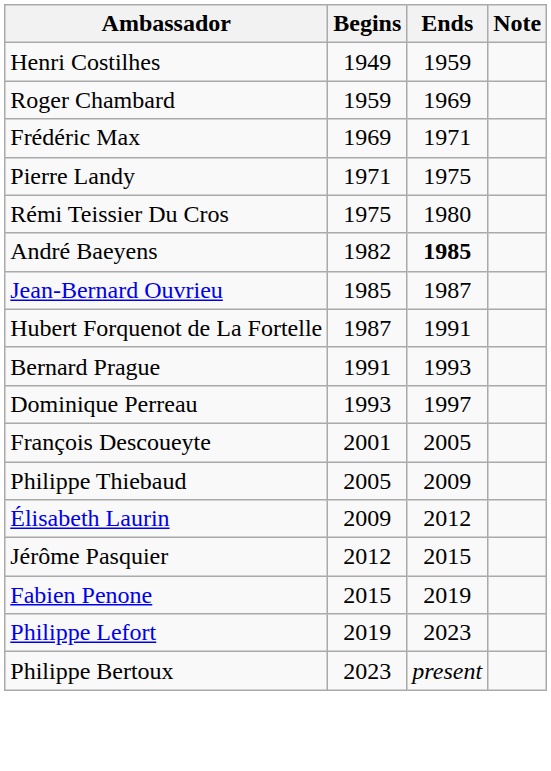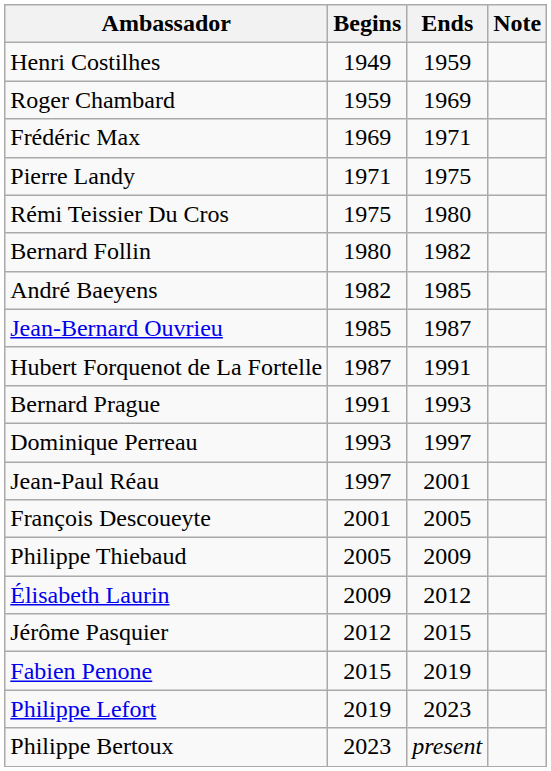 <table class="wikitable">
 <tr>
 <th>Ambassador</th>
 <th>Begins</th>
 <th>Ends</th>
 <th>Note</th>
 </tr>
 <tr>
 <td>Henri Costilhes</td>
 <td align="center">1949</td>
 <td align="center">1959</td>
 <td></td>
 </tr>
 <tr>
 <td>Roger Chambard</td>
 <td align="center">1959</td>
 <td align="center">1969</td>
 <td></td>
 </tr>
 <tr>
 <td>Frédéric Max</td>
 <td align="center">1969</td>
 <td align="center">1971</td>
 <td></td>
 </tr>
 <tr>
 <td>Pierre Landy</td>
 <td align="center">1971</td>
 <td align="center">1975</td>
 <td></td>
 </tr>
 <tr>
 <td>Rémi Teissier Du Cros</td>
 <td align="center">1975</td>
 <td align="center">1980</td>
 <td></td>
 </tr>
 <tr>
+<td>Bernard Follin</td>
+<td align="center">1980</td>
+<td align="center">1982</td>
+<td></td>
+</tr>
+<tr>
 <td>André Baeyens</td>
 <td align="center">1982</td>
-<td align="center"><strong>1985</strong></td>
+<td align="center">1985</td>
 <td></td>
 </tr>
 <tr>
 <td><a href='#'>Jean-Bernard Ouvrieu</a></td>
 <td align="center">1985</td>
 <td align="center">1987</td>
 <td></td>
 </tr>
 <tr>
 <td>Hubert Forquenot de La Fortelle</td>
 <td align="center">1987</td>
 <td align="center">1991</td>
 <td></td>
 </tr>
 <tr>
 <td>Bernard Prague</td>
 <td align="center">1991</td>
 <td align="center">1993</td>
 <td></td>
 </tr>
 <tr>
 <td>Dominique Perreau</td>
 <td align="center">1993</td>
 <td align="center">1997</td>
+<td></td>
+</tr>
+<tr>
+<td>Jean-Paul Réau</td>
+<td align="center">1997</td>
+<td align="center">2001</td>
 <td></td>
 </tr>
 <tr>
 <td>François Descoueyte</td>
 <td align="center">2001</td>
 <td align="center">2005</td>
 <td></td>
 </tr>
 <tr>
 <td>Philippe Thiebaud</td>
 <td align="center">2005</td>
 <td align="center">2009</td>
 <td></td>
 </tr>
 <tr>
 <td><a href='#'>Élisabeth Laurin</a></td>
 <td align="center">2009</td>
 <td align="center">2012</td>
 <td></td>
 </tr>
 <tr>
 <td>Jérôme Pasquier</td>
 <td align="center">2012</td>
 <td align="center">2015</td>
 <td></td>
 </tr>
 <tr>
 <td><a href='#'>Fabien Penone</a></td>
 <td align="center">2015</td>
 <td align="center">2019</td>
 <td></td>
 </tr>
 <tr>
 <td><a href='#'>Philippe Lefort</a></td>
 <td align="center">2019</td>
 <td align="center">2023</td>
 <td></td>
 </tr>
 <tr>
 <td>Philippe Bertoux</td>
 <td align="center">2023</td>
 <td align="center"><em>present</em></td>
 <td></td>
 </tr>
 </table>
